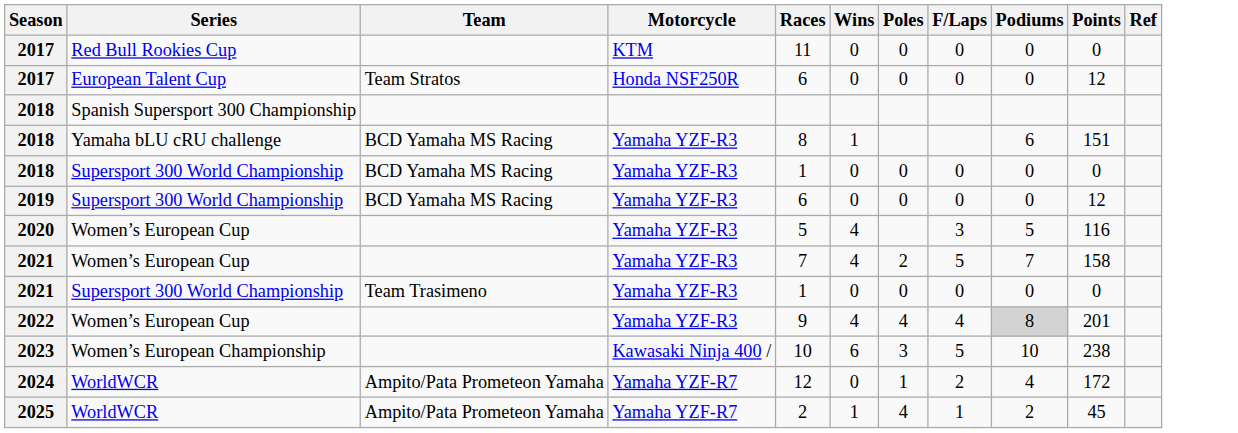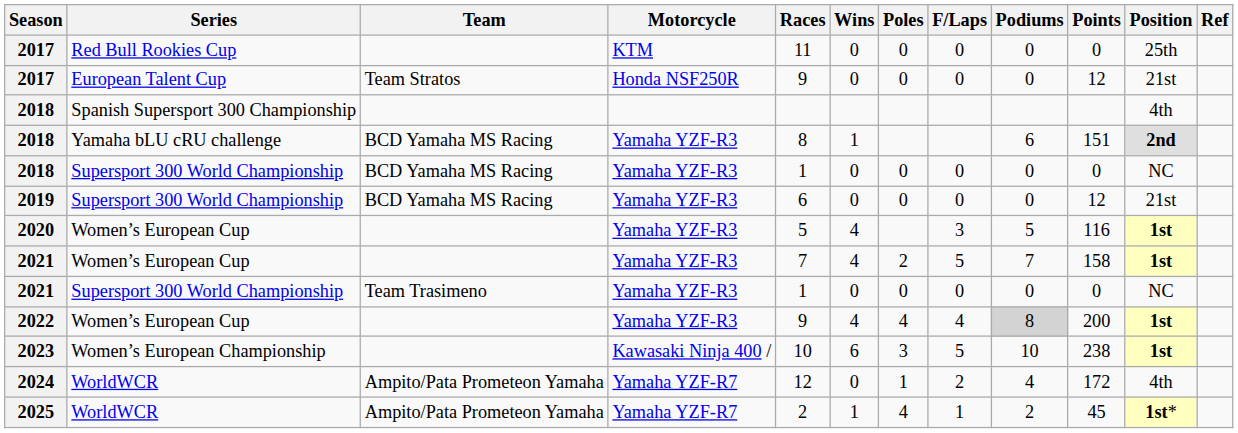 <table class="wikitable" style="font-size: 90%; text-align:center;">
 <tr>
 <th>Season</th>
 <th>Series</th>
 <th>Team</th>
 <th>Motorcycle</th>
 <th>Races</th>
 <th>Wins</th>
 <th>Poles</th>
 <th>F/Laps</th>
 <th>Podiums</th>
 <th>Points</th>
+<th>Position</th>
 <th>Ref</th>
 </tr>
 <tr>
 <th>2017</th>
 <td align=left><a href='#'>Red Bull Rookies Cup</a></td>
 <td align=left></td>
 <td align=left><a href='#'>KTM</a></td>
 <td>11</td>
 <td>0</td>
 <td>0</td>
 <td>0</td>
 <td>0</td>
 <td>0</td>
+<td>25th</td>
 <td></td>
 </tr>
 <tr>
 <th>2017</th>
 <td align=left><a href='#'>European Talent Cup</a></td>
 <td align=left>Team Stratos</td>
 <td align=left><a href='#'>Honda NSF250R</a></td>
-<td>6</td>
+<td>9</td>
 <td>0</td>
 <td>0</td>
 <td>0</td>
 <td>0</td>
 <td>12</td>
+<td>21st</td>
 <td></td>
 </tr>
 <tr>
 <th>2018</th>
 <td align=left>Spanish Supersport 300 Championship</td>
 <td align=left></td>
 <td align=left></td>
 <td></td>
 <td></td>
 <td></td>
 <td></td>
 <td></td>
 <td></td>
+<td>4th</td>
 <td></td>
 </tr>
 <tr>
 <th>2018</th>
 <td align=left>Yamaha bLU cRU challenge</td>
 <td align=left>BCD Yamaha MS Racing</td>
 <td align=left><a href='#'>Yamaha YZF-R3</a></td>
 <td>8</td>
 <td>1</td>
 <td></td>
 <td></td>
 <td>6</td>
 <td>151</td>
+<td style="background:#DFDFDF;"><strong>2nd</strong></td>
 <td></td>
 </tr>
 <tr>
 <th>2018</th>
 <td align=left><a href='#'>Supersport 300 World Championship</a></td>
 <td align=left>BCD Yamaha MS Racing</td>
 <td align=left><a href='#'>Yamaha YZF-R3</a></td>
 <td>1</td>
 <td>0</td>
 <td>0</td>
 <td>0</td>
 <td>0</td>
 <td>0</td>
+<td>NC</td>
 <td></td>
 </tr>
 <tr>
 <th>2019</th>
 <td align=left><a href='#'>Supersport 300 World Championship</a></td>
 <td align=left>BCD Yamaha MS Racing</td>
 <td align=left><a href='#'>Yamaha YZF-R3</a></td>
 <td>6</td>
 <td>0</td>
 <td>0</td>
 <td>0</td>
 <td>0</td>
 <td>12</td>
+<td>21st</td>
 <td></td>
 </tr>
 <tr>
 <th>2020</th>
 <td align=left>Women’s European Cup</td>
 <td align=left></td>
 <td align=left><a href='#'>Yamaha YZF-R3</a></td>
 <td>5</td>
 <td>4</td>
 <td></td>
 <td>3</td>
 <td>5</td>
 <td>116</td>
+<td style="background:#FFFFBF;"><strong>1st</strong></td>
 <td></td>
 </tr>
 <tr>
 <th>2021</th>
 <td align=left>Women’s European Cup</td>
 <td align=left></td>
 <td align=left><a href='#'>Yamaha YZF-R3</a></td>
 <td>7</td>
 <td>4</td>
 <td>2</td>
 <td>5</td>
 <td>7</td>
 <td>158</td>
+<td style="background:#FFFFBF;"><strong>1st</strong></td>
 <td></td>
 </tr>
 <tr>
 <th>2021</th>
 <td align=left><a href='#'>Supersport 300 World Championship</a></td>
 <td align=left>Team Trasimeno</td>
 <td align=left><a href='#'>Yamaha YZF-R3</a></td>
 <td>1</td>
 <td>0</td>
 <td>0</td>
 <td>0</td>
 <td>0</td>
 <td>0</td>
+<td>NC</td>
 <td></td>
 </tr>
 <tr>
 <th>2022</th>
 <td align=left>Women’s European Cup</td>
 <td align=left></td>
 <td align=left><a href='#'>Yamaha YZF-R3</a></td>
 <td>9</td>
 <td>4</td>
 <td>4</td>
 <td>4</td>
 <td style="background: lightgrey;">8</td>
-<td>201</td>
+<td>200</td>
+<td style="background:#FFFFBF;"><strong>1st</strong></td>
 <td></td>
 </tr>
 <tr>
 <th>2023</th>
 <td align=left>Women’s European Championship</td>
 <td align=left></td>
 <td align=left><a href='#'>Kawasaki Ninja 400</a> / </td>
 <td>10</td>
 <td>6</td>
 <td>3</td>
 <td>5</td>
 <td>10</td>
 <td>238</td>
+<td style="background:#FFFFBF;"><strong>1st</strong></td>
 <td></td>
 </tr>
 <tr>
 <th>2024</th>
 <td align=left><a href='#'>WorldWCR</a></td>
 <td align=left>Ampito/Pata Prometeon Yamaha</td>
 <td align=left><a href='#'>Yamaha YZF-R7</a></td>
 <td>12</td>
 <td>0</td>
 <td>1</td>
 <td>2</td>
 <td>4</td>
 <td>172</td>
+<td>4th</td>
 <td></td>
 </tr>
 <tr>
 <th>2025</th>
 <td align=left><a href='#'>WorldWCR</a></td>
 <td align=left>Ampito/Pata Prometeon Yamaha</td>
 <td align=left><a href='#'>Yamaha YZF-R7</a></td>
 <td>2</td>
 <td>1</td>
 <td>4</td>
 <td>1</td>
 <td>2</td>
 <td>45</td>
+<td style="background:#FFFFBF;"><strong>1st</strong>*</td>
 <td></td>
 </tr>
 </table>
